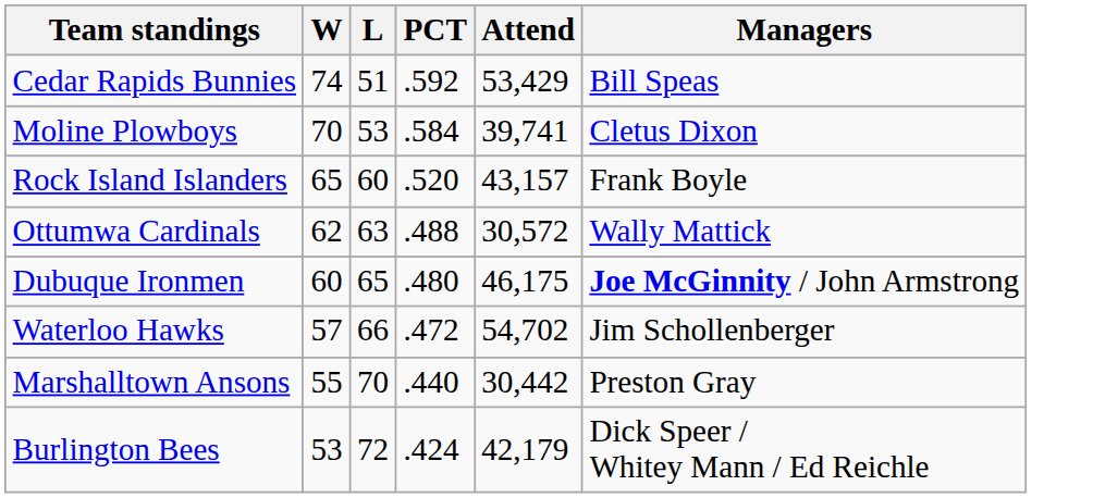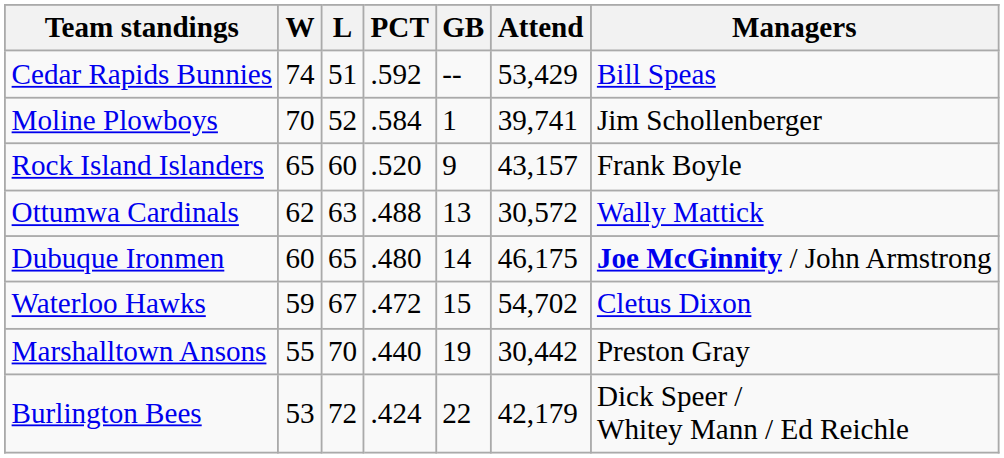 <table class="wikitable">
 <tr>
 <th>Team standings</th>
 <th>W</th>
 <th>L</th>
 <th>PCT</th>
+<th>GB</th>
 <th>Attend</th>
 <th>Managers</th>
 </tr>
 <tr>
 <td><a href='#'>Cedar Rapids Bunnies</a></td>
 <td>74</td>
 <td>51</td>
 <td>.592</td>
+<td>--</td>
 <td>53,429</td>
 <td><a href='#'>Bill Speas</a></td>
 </tr>
 <tr>
 <td><a href='#'>Moline Plowboys</a></td>
 <td>70</td>
-<td>53</td>
+<td>52</td>
 <td>.584</td>
+<td>1</td>
 <td>39,741</td>
-<td><a href='#'>Cletus Dixon</a></td>
+<td>Jim Schollenberger</td>
 </tr>
 <tr>
 <td><a href='#'>Rock Island Islanders</a></td>
 <td>65</td>
 <td>60</td>
 <td>.520</td>
+<td>9</td>
 <td>43,157</td>
 <td>Frank Boyle</td>
 </tr>
 <tr>
 <td><a href='#'>Ottumwa Cardinals</a></td>
 <td>62</td>
 <td>63</td>
 <td>.488</td>
+<td>13</td>
 <td>30,572</td>
 <td><a href='#'>Wally Mattick</a></td>
 </tr>
 <tr>
 <td><a href='#'>Dubuque Ironmen</a></td>
 <td>60</td>
 <td>65</td>
 <td>.480</td>
+<td>14</td>
 <td>46,175</td>
 <td><strong><a href='#'>Joe McGinnity</a></strong> / John Armstrong</td>
 </tr>
 <tr>
 <td><a href='#'>Waterloo Hawks</a></td>
-<td>57</td>
-<td>66</td>
+<td>59</td>
+<td>67</td>
 <td>.472</td>
+<td>15</td>
 <td>54,702</td>
-<td>Jim Schollenberger</td>
+<td><a href='#'>Cletus Dixon</a></td>
 </tr>
 <tr>
 <td><a href='#'>Marshalltown Ansons</a></td>
 <td>55</td>
 <td>70</td>
 <td>.440</td>
+<td>19</td>
 <td>30,442</td>
 <td>Preston Gray</td>
 </tr>
 <tr>
 <td><a href='#'>Burlington Bees</a></td>
 <td>53</td>
 <td>72</td>
 <td>.424</td>
+<td>22</td>
 <td>42,179</td>
 <td>Dick Speer /<br>Whitey Mann / Ed Reichle</td>
 </tr>
 </table>
